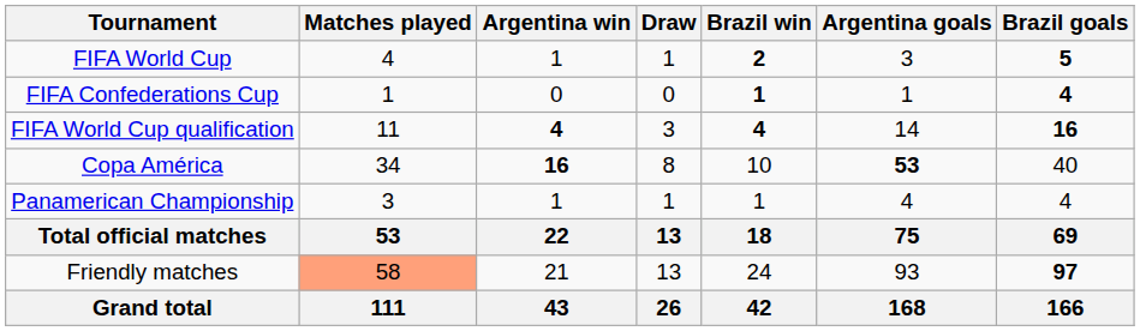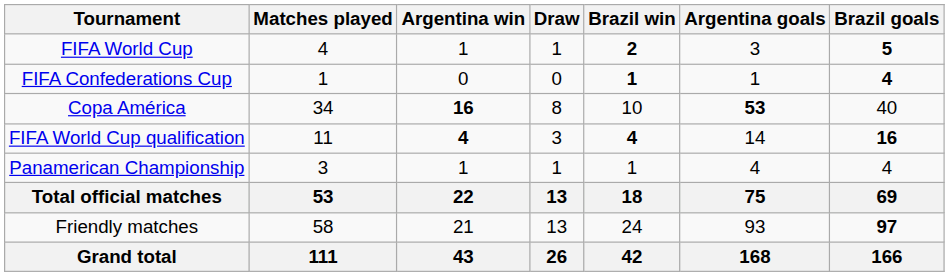 <table class="wikitable">
 <tr>
 <th>Tournament</th>
 <th>Matches played</th>
 <th>Argentina win</th>
 <th>Draw</th>
 <th>Brazil win</th>
 <th>Argentina goals</th>
 <th>Brazil goals</th>
 </tr>
 <tr align=center>
 <td><a href='#'>FIFA World Cup</a></td>
 <td>4</td>
 <td>1</td>
 <td>1</td>
 <td><strong>2</strong></td>
 <td>3</td>
 <td><strong>5</strong></td>
 </tr>
 <tr align=center>
 <td><a href='#'>FIFA Confederations Cup</a></td>
 <td>1</td>
 <td>0</td>
 <td>0</td>
 <td><strong>1</strong></td>
 <td>1</td>
 <td><strong>4</strong></td>
 </tr>
 <tr align=center>
+<td><a href='#'>Copa América</a></td>
+<td>34</td>
+<td><strong>16</strong></td>
+<td>8</td>
+<td>10</td>
+<td><strong>53</strong></td>
+<td>40</td>
+</tr>
+<tr align=center>
 <td><a href='#'>FIFA World Cup qualification</a></td>
 <td>11</td>
 <td><strong>4</strong></td>
 <td>3</td>
 <td><strong>4</strong></td>
 <td>14</td>
 <td><strong>16</strong></td>
-</tr>
-<tr align=center>
-<td><a href='#'>Copa América</a></td>
-<td>34</td>
-<td><strong>16</strong></td>
-<td>8</td>
-<td>10</td>
-<td><strong>53</strong></td>
-<td>40</td>
 </tr>
 <tr align=center>
 <td><a href='#'>Panamerican Championship</a></td>
 <td>3</td>
 <td>1</td>
 <td>1</td>
 <td>1</td>
 <td>4</td>
 <td>4</td>
 </tr>
 <tr align=center bgcolor=#CCDDCC style="color:black;">
 <th>Total official matches</th>
 <th>53</th>
 <th>22</th>
 <th>13</th>
 <th>18</th>
 <th>75</th>
 <th>69</th>
 </tr>
 <tr align=center>
 <td>Friendly matches</td>
-<td style="background: lightsalmon;">58</td>
+<td>58</td>
 <td>21</td>
 <td>13</td>
 <td>24</td>
 <td>93</td>
 <td><strong>97</strong></td>
 </tr>
 <tr style="background:#cccccc">
 <th>Grand total</th>
 <th>111</th>
 <th>43</th>
 <th>26</th>
 <th>42</th>
 <th>168</th>
 <th>166</th>
 </tr>
 </table>
